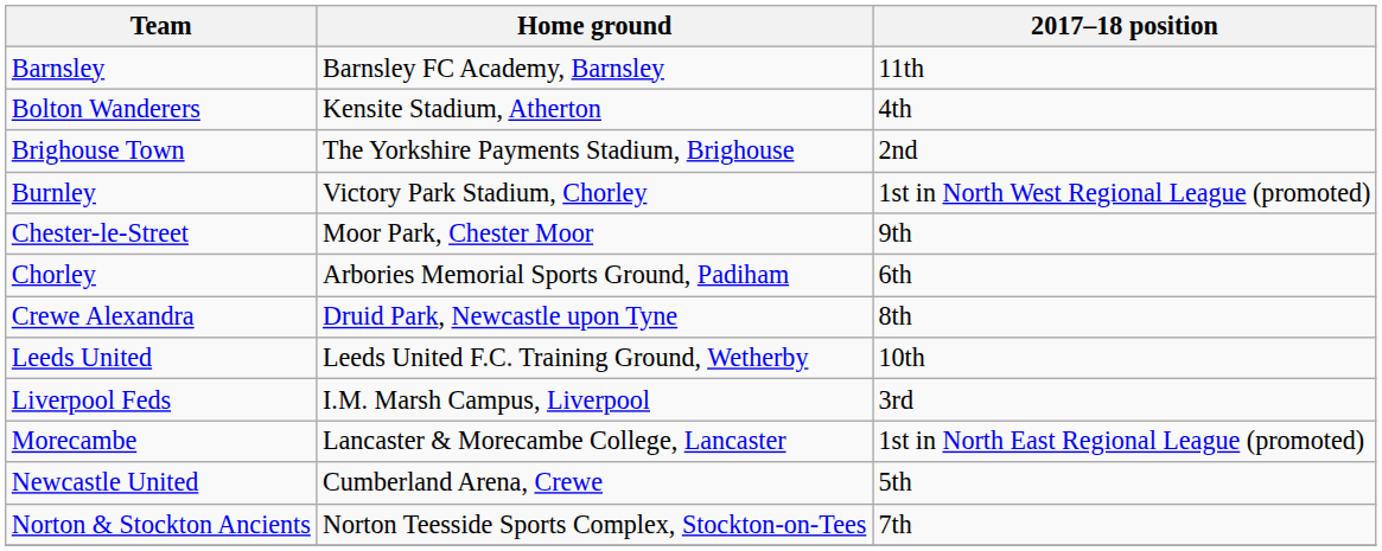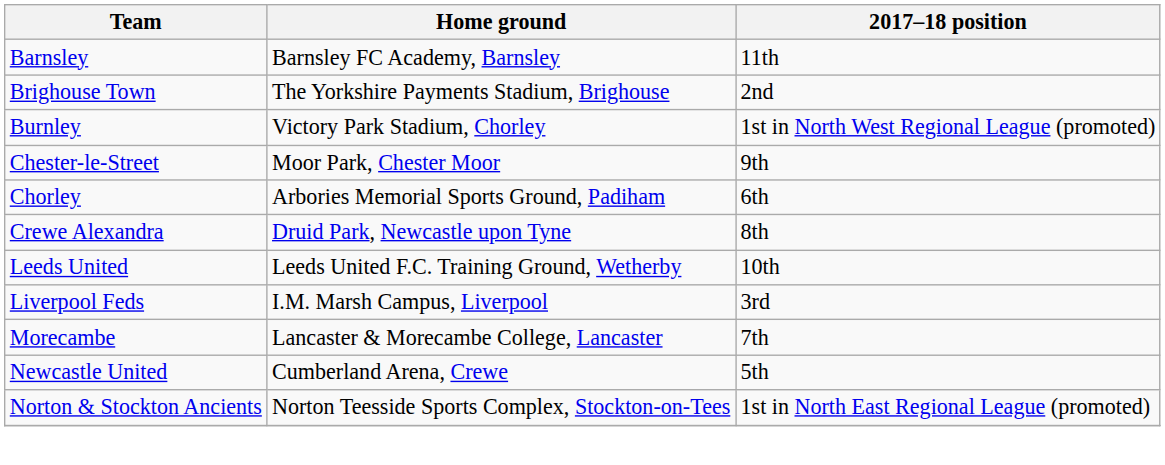 <table class=wikitable>
 <tr>
 <th>Team</th>
 <th>Home ground</th>
 <th>2017–18 position</th>
 </tr>
 <tr>
 <td><a href='#'>Barnsley</a></td>
 <td>Barnsley FC Academy, <a href='#'>Barnsley</a></td>
 <td>11th</td>
-</tr>
-<tr>
-<td><a href='#'>Bolton Wanderers</a></td>
-<td>Kensite Stadium, <a href='#'>Atherton</a></td>
-<td>4th</td>
 </tr>
 <tr>
 <td><a href='#'>Brighouse Town</a></td>
 <td>The Yorkshire Payments Stadium, <a href='#'>Brighouse</a></td>
 <td>2nd</td>
 </tr>
 <tr>
 <td><a href='#'>Burnley</a></td>
 <td>Victory Park Stadium, <a href='#'>Chorley</a></td>
 <td>1st in <a href='#'>North West Regional League</a> (promoted)</td>
 </tr>
 <tr>
 <td><a href='#'>Chester-le-Street</a></td>
 <td>Moor Park, <a href='#'>Chester Moor</a></td>
 <td>9th</td>
 </tr>
 <tr>
 <td><a href='#'>Chorley</a></td>
 <td>Arbories Memorial Sports Ground, <a href='#'>Padiham</a></td>
 <td>6th</td>
 </tr>
 <tr>
 <td><a href='#'>Crewe Alexandra</a></td>
 <td><a href='#'>Druid Park</a>, <a href='#'>Newcastle upon Tyne</a></td>
 <td>8th</td>
 </tr>
 <tr>
 <td><a href='#'>Leeds United</a></td>
 <td>Leeds United F.C. Training Ground, <a href='#'>Wetherby</a></td>
 <td>10th</td>
 </tr>
 <tr>
 <td><a href='#'>Liverpool Feds</a></td>
 <td>I.M. Marsh Campus, <a href='#'>Liverpool</a></td>
 <td>3rd</td>
 </tr>
 <tr>
 <td><a href='#'>Morecambe</a></td>
 <td>Lancaster & Morecambe College, <a href='#'>Lancaster</a></td>
-<td>1st in <a href='#'>North East Regional League</a> (promoted)</td>
+<td>7th</td>
 </tr>
 <tr>
 <td><a href='#'>Newcastle United</a></td>
 <td>Cumberland Arena, <a href='#'>Crewe</a></td>
 <td>5th</td>
 </tr>
 <tr>
 <td><a href='#'>Norton & Stockton Ancients</a></td>
 <td>Norton Teesside Sports Complex, <a href='#'>Stockton-on-Tees</a></td>
-<td>7th</td>
+<td>1st in <a href='#'>North East Regional League</a> (promoted)</td>
 </tr>
 <tr>
 </tr>
 </table>
